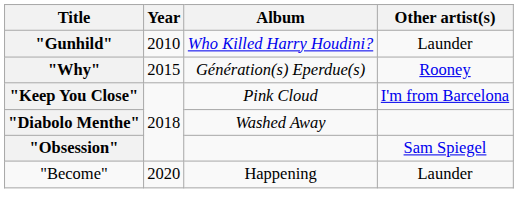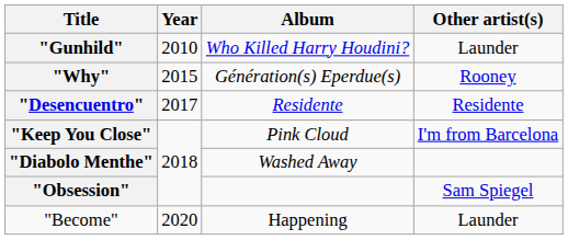 <table class="wikitable plainrowheaders" style="text-align:center;">
 <tr>
 <th scope="col">Title</th>
 <th scope="col">Year</th>
 <th scope="col">Album</th>
 <th scope="col">Other artist(s)</th>
 </tr>
 <tr>
 <th scope="row">"Gunhild"</th>
 <td>2010</td>
 <td><em><a href='#'>Who Killed Harry Houdini?</a></em></td>
 <td>Launder</td>
 </tr>
 <tr>
 <th scope="row">"Why"</th>
 <td>2015</td>
 <td><em>Génération(s) Eperdue(s)</em></td>
 <td><a href='#'>Rooney</a></td>
+</tr>
+<tr>
+<th scope="row">"<a href='#'>Desencuentro</a>"</th>
+<td>2017</td>
+<td><em><a href='#'>Residente</a></em></td>
+<td><a href='#'>Residente</a></td>
 </tr>
 <tr>
 <th scope="row">"Keep You Close"</th>
 <td rowspan="3">2018</td>
 <td><em>Pink Cloud</em></td>
 <td><a href='#'>I'm from Barcelona</a></td>
 </tr>
 <tr>
 <th scope="row">"Diabolo Menthe"</th>
 <td><em>Washed Away</em></td>
 <td></td>
 </tr>
 <tr>
 <th scope="row">"Obsession"</th>
 <td></td>
 <td><a href='#'>Sam Spiegel</a></td>
 </tr>
 <tr>
 <td>"Become"</td>
 <td>2020</td>
 <td>Happening</td>
 <td>Launder</td>
 </tr>
 </table>
